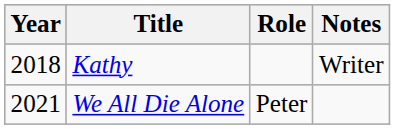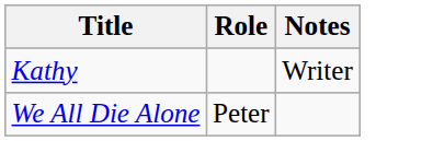 <table class="wikitable">
 <tr>
-<th>Year</th>
 <th>Title</th>
 <th>Role</th>
 <th>Notes</th>
 </tr>
 <tr>
-<td>2018</td>
 <td><a href='#'><em>Kathy</em></a></td>
 <td></td>
 <td>Writer</td>
 </tr>
 <tr>
-<td>2021</td>
 <td><em><a href='#'>We All Die Alone</a></em></td>
 <td>Peter</td>
 <td></td>
 </tr>
 </table>
